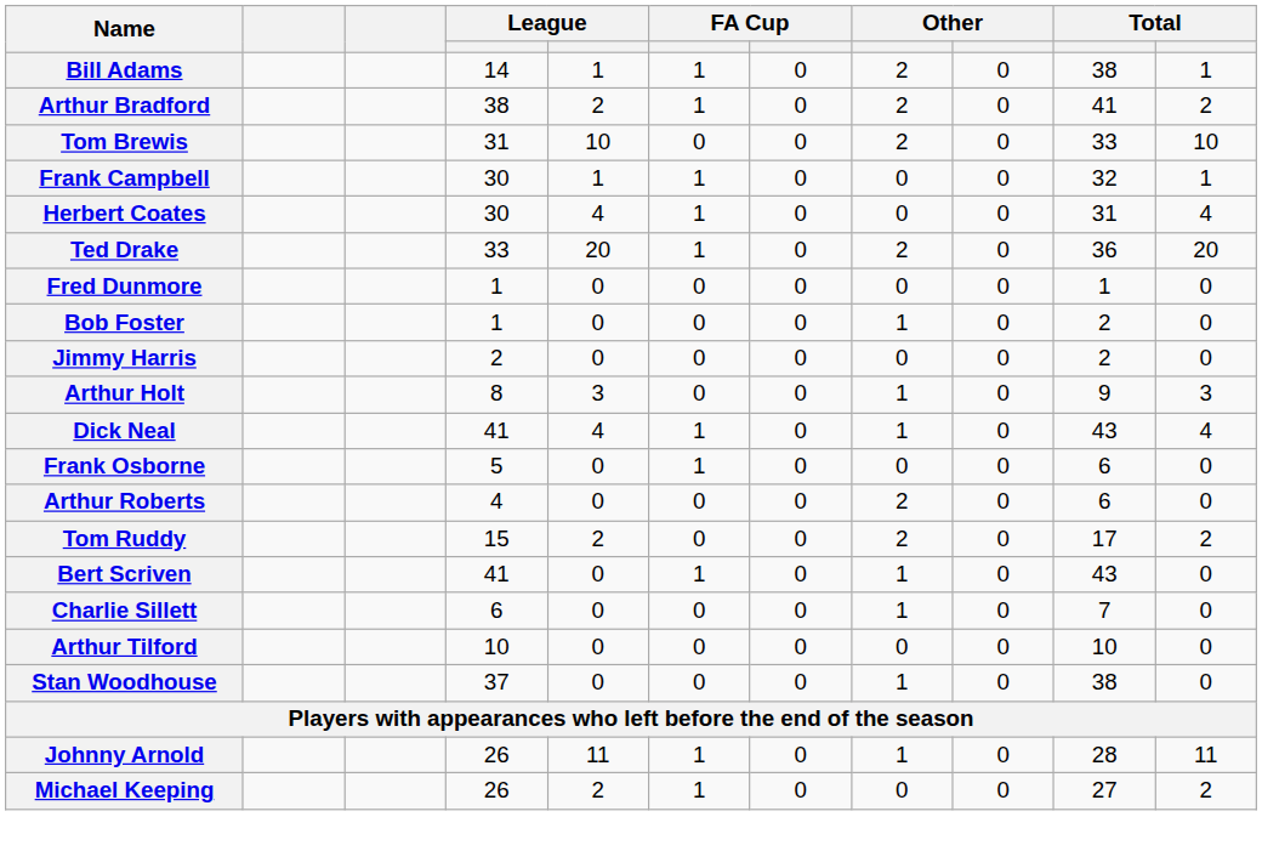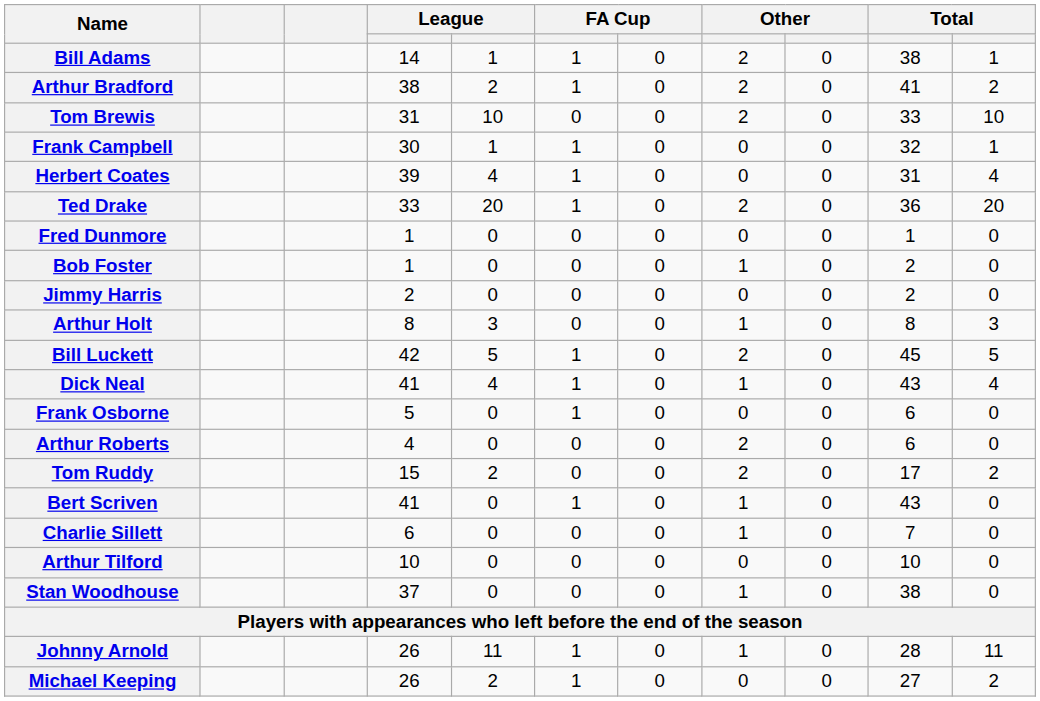 <table class="wikitable plainrowheaders" style="text-align:center;">
 <tr>
 <th scope="col" rowspan="2" style="width:10em;">Name</th>
 <th scope="col" rowspan="2" style="width:4em;"></th>
 <th scope="col" rowspan="2" style="width:4em;"></th>
 <th scope="col" colspan="2">League</th>
 <th scope="col" colspan="2">FA Cup</th>
 <th scope="col" colspan="2">Other</th>
 <th scope="col" colspan="2">Total</th>
 </tr>
 <tr>
 <th scope="col" style="width:4em;"></th>
 <th scope="col" style="width:4em;"></th>
 <th scope="col" style="width:4em;"></th>
 <th scope="col" style="width:4em;"></th>
 <th scope="col" style="width:4em;"></th>
 <th scope="col" style="width:4em;"></th>
 <th scope="col" style="width:4em;"></th>
 <th scope="col" style="width:4em;"></th>
 </tr>
 <tr>
 <th scope="row"><a href='#'>Bill Adams</a></th>
 <td></td>
 <td></td>
 <td>14</td>
 <td>1</td>
 <td>1</td>
 <td>0</td>
 <td>2</td>
 <td>0</td>
 <td>38</td>
 <td>1</td>
 </tr>
 <tr>
 <th scope="row"><a href='#'>Arthur Bradford</a></th>
 <td></td>
 <td></td>
 <td>38</td>
 <td>2</td>
 <td>1</td>
 <td>0</td>
 <td>2</td>
 <td>0</td>
 <td>41</td>
 <td>2</td>
 </tr>
 <tr>
 <th scope="row"><a href='#'>Tom Brewis</a></th>
 <td></td>
 <td></td>
 <td>31</td>
 <td>10</td>
 <td>0</td>
 <td>0</td>
 <td>2</td>
 <td>0</td>
 <td>33</td>
 <td>10</td>
 </tr>
 <tr>
 <th scope="row"><a href='#'>Frank Campbell</a></th>
 <td></td>
 <td></td>
 <td>30</td>
 <td>1</td>
 <td>1</td>
 <td>0</td>
 <td>0</td>
 <td>0</td>
 <td>32</td>
 <td>1</td>
 </tr>
 <tr>
 <th scope="row"><a href='#'>Herbert Coates</a></th>
 <td></td>
 <td></td>
-<td>30</td>
+<td>39</td>
 <td>4</td>
 <td>1</td>
 <td>0</td>
 <td>0</td>
 <td>0</td>
 <td>31</td>
 <td>4</td>
 </tr>
 <tr>
 <th scope="row"><a href='#'>Ted Drake</a></th>
 <td></td>
 <td></td>
 <td>33</td>
 <td>20</td>
 <td>1</td>
 <td>0</td>
 <td>2</td>
 <td>0</td>
 <td>36</td>
 <td>20</td>
 </tr>
 <tr>
 <th scope="row"><a href='#'>Fred Dunmore</a></th>
 <td></td>
 <td></td>
 <td>1</td>
 <td>0</td>
 <td>0</td>
 <td>0</td>
 <td>0</td>
 <td>0</td>
 <td>1</td>
 <td>0</td>
 </tr>
 <tr>
 <th scope="row"><a href='#'>Bob Foster</a></th>
 <td></td>
 <td></td>
 <td>1</td>
 <td>0</td>
 <td>0</td>
 <td>0</td>
 <td>1</td>
 <td>0</td>
 <td>2</td>
 <td>0</td>
 </tr>
 <tr>
 <th scope="row"><a href='#'>Jimmy Harris</a></th>
 <td></td>
 <td></td>
 <td>2</td>
 <td>0</td>
 <td>0</td>
 <td>0</td>
 <td>0</td>
 <td>0</td>
 <td>2</td>
 <td>0</td>
 </tr>
 <tr>
 <th scope="row"><a href='#'>Arthur Holt</a></th>
 <td></td>
 <td></td>
 <td>8</td>
 <td>3</td>
 <td>0</td>
 <td>0</td>
 <td>1</td>
 <td>0</td>
-<td>9</td>
+<td>8</td>
 <td>3</td>
+</tr>
+<tr>
+<th scope="row"><a href='#'>Bill Luckett</a></th>
+<td></td>
+<td></td>
+<td>42</td>
+<td>5</td>
+<td>1</td>
+<td>0</td>
+<td>2</td>
+<td>0</td>
+<td>45</td>
+<td>5</td>
 </tr>
 <tr>
 <th scope="row"><a href='#'>Dick Neal</a></th>
 <td></td>
 <td></td>
 <td>41</td>
 <td>4</td>
 <td>1</td>
 <td>0</td>
 <td>1</td>
 <td>0</td>
 <td>43</td>
 <td>4</td>
 </tr>
 <tr>
 <th scope="row"><a href='#'>Frank Osborne</a></th>
 <td></td>
 <td></td>
 <td>5</td>
 <td>0</td>
 <td>1</td>
 <td>0</td>
 <td>0</td>
 <td>0</td>
 <td>6</td>
 <td>0</td>
 </tr>
 <tr>
 <th scope="row"><a href='#'>Arthur Roberts</a></th>
 <td></td>
 <td></td>
 <td>4</td>
 <td>0</td>
 <td>0</td>
 <td>0</td>
 <td>2</td>
 <td>0</td>
 <td>6</td>
 <td>0</td>
 </tr>
 <tr>
 <th scope="row"><a href='#'>Tom Ruddy</a></th>
 <td></td>
 <td></td>
 <td>15</td>
 <td>2</td>
 <td>0</td>
 <td>0</td>
 <td>2</td>
 <td>0</td>
 <td>17</td>
 <td>2</td>
 </tr>
 <tr>
 <th scope="row"><a href='#'>Bert Scriven</a></th>
 <td></td>
 <td></td>
 <td>41</td>
 <td>0</td>
 <td>1</td>
 <td>0</td>
 <td>1</td>
 <td>0</td>
 <td>43</td>
 <td>0</td>
 </tr>
 <tr>
 <th scope="row"><a href='#'>Charlie Sillett</a></th>
 <td></td>
 <td></td>
 <td>6</td>
 <td>0</td>
 <td>0</td>
 <td>0</td>
 <td>1</td>
 <td>0</td>
 <td>7</td>
 <td>0</td>
 </tr>
 <tr>
 <th scope="row"><a href='#'>Arthur Tilford</a></th>
 <td></td>
 <td></td>
 <td>10</td>
 <td>0</td>
 <td>0</td>
 <td>0</td>
 <td>0</td>
 <td>0</td>
 <td>10</td>
 <td>0</td>
 </tr>
 <tr>
 <th scope="row"><a href='#'>Stan Woodhouse</a></th>
 <td></td>
 <td></td>
 <td>37</td>
 <td>0</td>
 <td>0</td>
 <td>0</td>
 <td>1</td>
 <td>0</td>
 <td>38</td>
 <td>0</td>
 </tr>
 <tr>
 <th scope="col" colspan="11">Players with appearances who left before the end of the season</th>
 </tr>
 <tr>
 <th scope="row"><a href='#'>Johnny Arnold</a></th>
 <td></td>
 <td></td>
 <td>26</td>
 <td>11</td>
 <td>1</td>
 <td>0</td>
 <td>1</td>
 <td>0</td>
 <td>28</td>
 <td>11</td>
 </tr>
 <tr>
 <th scope="row"><a href='#'>Michael Keeping</a></th>
 <td></td>
 <td></td>
 <td>26</td>
 <td>2</td>
 <td>1</td>
 <td>0</td>
 <td>0</td>
 <td>0</td>
 <td>27</td>
 <td>2</td>
 </tr>
 </table>
